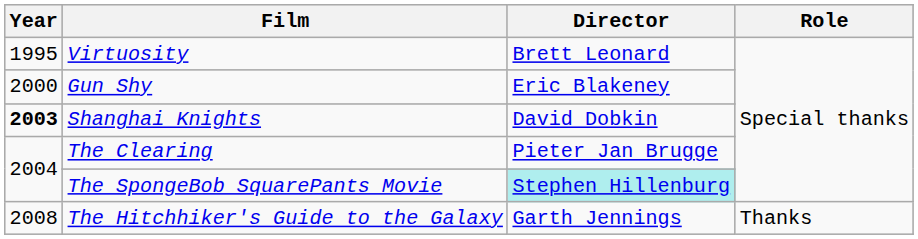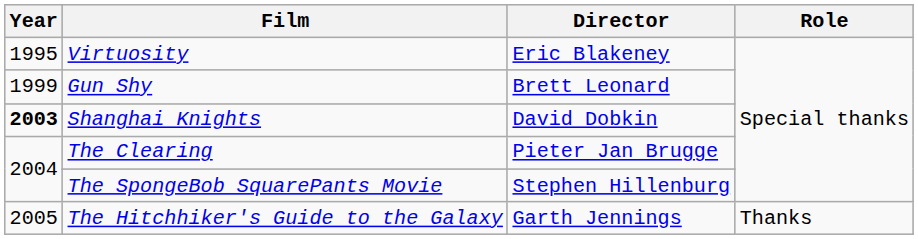 <table class="wikitable">
 <tr>
 <th>Year</th>
 <th>Film</th>
 <th>Director</th>
 <th>Role</th>
 </tr>
 <tr>
 <td>1995</td>
 <td><em><a href='#'>Virtuosity</a></em></td>
-<td><a href='#'>Brett Leonard</a></td>
+<td><a href='#'>Eric Blakeney</a></td>
 <td rowspan=5>Special thanks</td>
 </tr>
 <tr>
-<td>2000</td>
+<td>1999</td>
 <td><em><a href='#'>Gun Shy</a></em></td>
-<td><a href='#'>Eric Blakeney</a></td>
+<td><a href='#'>Brett Leonard</a></td>
 </tr>
 <tr>
 <td><strong>2003</strong></td>
 <td><em><a href='#'>Shanghai Knights</a></em></td>
 <td><a href='#'>David Dobkin</a></td>
 </tr>
 <tr>
 <td rowspan=2>2004</td>
 <td><em><a href='#'>The Clearing</a></em></td>
 <td><a href='#'>Pieter Jan Brugge</a></td>
 </tr>
 <tr>
 <td><em><a href='#'>The SpongeBob SquarePants Movie</a></em></td>
-<td style="background: paleturquoise;"><a href='#'>Stephen Hillenburg</a></td>
+<td><a href='#'>Stephen Hillenburg</a></td>
 </tr>
 <tr>
-<td>2008</td>
+<td>2005</td>
 <td><em><a href='#'>The Hitchhiker's Guide to the Galaxy</a></em></td>
 <td><a href='#'>Garth Jennings</a></td>
 <td>Thanks</td>
 </tr>
 </table>
